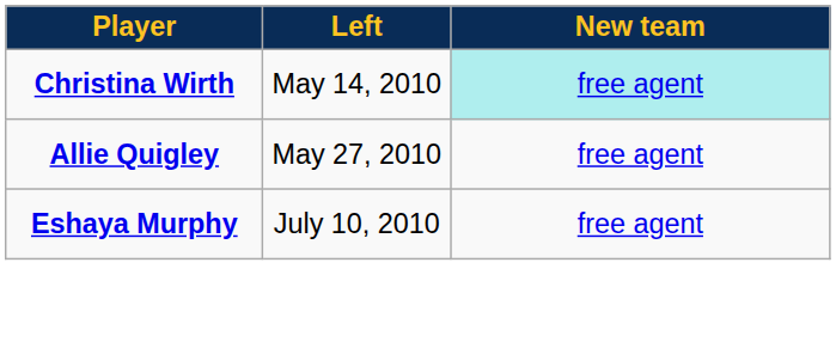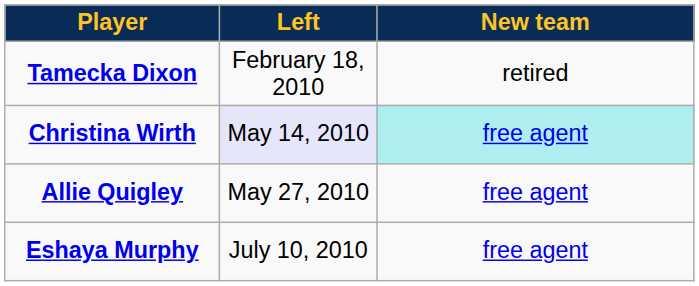 <table class="wikitable" style="text-align: center">
 <tr align="center"  bgcolor="#dddddd">
 <td style="background:#092C57;color:#FFC322; width:140px"><strong>Player</strong></td>
 <td style="background:#092C57;color:#FFC322; width:100px"><strong>Left</strong></td>
 <td style="background:#092C57;color:#FFC322; width:210px"><strong>New team</strong></td>
 </tr>
 <tr style="height:40px">
+<td><strong><a href='#'>Tamecka Dixon</a></strong></td>
+<td>February 18, 2010</td>
+<td>retired</td>
+</tr>
+<tr style="height:40px">
 <td><strong><a href='#'>Christina Wirth</a></strong></td>
-<td>May 14, 2010</td>
+<td style="background: lavender;">May 14, 2010</td>
 <td style="background: paleturquoise;"><a href='#'>free agent</a></td>
 </tr>
 <tr style="height:40px">
 <td><strong><a href='#'>Allie Quigley</a></strong></td>
 <td>May 27, 2010</td>
 <td><a href='#'>free agent</a></td>
 </tr>
 <tr style="height:40px">
 <td><strong><a href='#'>Eshaya Murphy</a></strong></td>
 <td>July 10, 2010</td>
 <td><a href='#'>free agent</a></td>
 </tr>
 </table>
